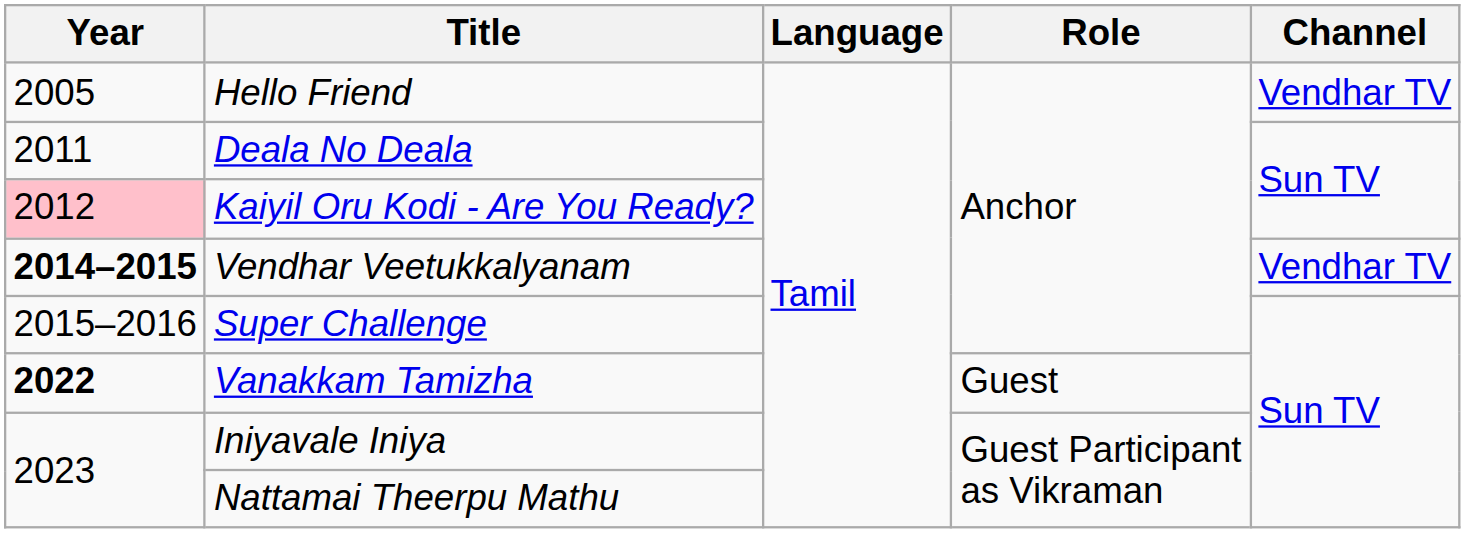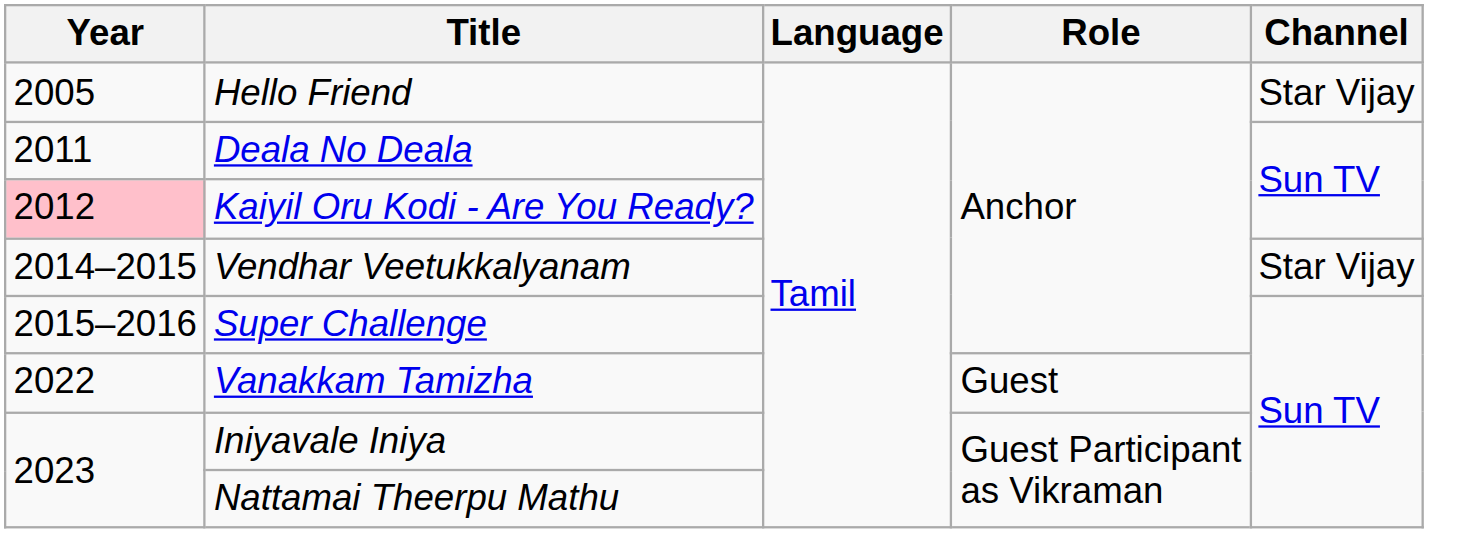 <table class="wikitable sortable">
 <tr>
 <th>Year</th>
 <th>Title</th>
 <th>Language</th>
 <th>Role</th>
 <th>Channel</th>
 </tr>
 <tr>
 <td>2005</td>
 <td><em>Hello Friend</em></td>
 <td rowspan="8"><a href='#'>Tamil</a></td>
 <td rowspan="5">Anchor</td>
-<td><a href='#'>Vendhar TV</a></td>
+<td>Star Vijay</td>
 </tr>
 <tr>
 <td>2011</td>
 <td><em><a href='#'>Deala No Deala</a></em></td>
 <td rowspan="2"><a href='#'>Sun TV</a></td>
 </tr>
 <tr>
 <td style="background: pink;">2012</td>
 <td><em><a href='#'>Kaiyil Oru Kodi - Are You Ready?</a></em></td>
 </tr>
 <tr>
-<td><strong>2014–2015</strong></td>
+<td>2014–2015</td>
 <td><em>Vendhar Veetukkalyanam</em></td>
-<td><a href='#'>Vendhar TV</a></td>
+<td>Star Vijay</td>
 </tr>
 <tr>
 <td>2015–2016</td>
 <td><em><a href='#'>Super Challenge</a></em></td>
 <td rowspan="4"><a href='#'>Sun TV</a></td>
 </tr>
 <tr>
-<td><strong>2022</strong></td>
+<td>2022</td>
 <td><em><a href='#'>Vanakkam Tamizha</a></em></td>
 <td>Guest</td>
 </tr>
 <tr>
 <td rowspan="3">2023</td>
 <td><em>Iniyavale Iniya</em></td>
 <td rowspan="2">Guest Participant<br>as Vikraman</td>
 </tr>
 <tr>
 <td><em>Nattamai Theerpu Mathu</em></td>
 </tr>
 </table>
